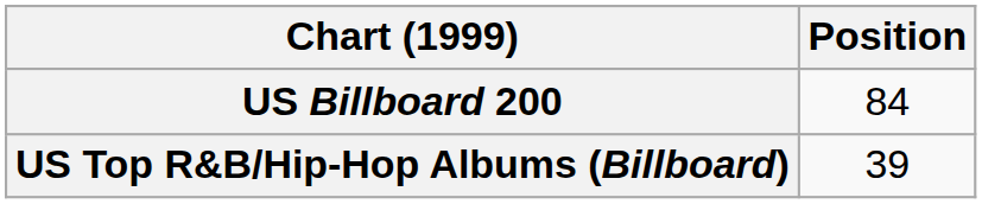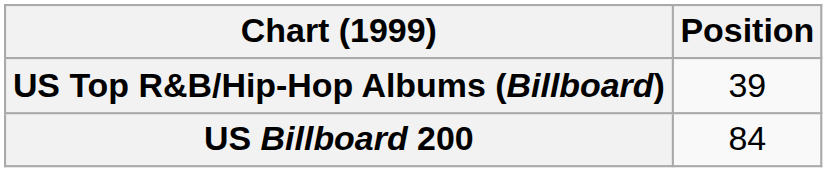 <table class="wikitable sortable plainrowheaders">
 <tr>
 <th>Chart (1999)</th>
 <th>Position</th>
 </tr>
 <tr>
+<th scope="row">US Top R&B/Hip-Hop Albums (<em>Billboard</em>)</th>
+<td align="center">39</td>
+</tr>
+<tr>
 <th scope="row">US <em>Billboard</em> 200</th>
 <td align="center">84</td>
 </tr>
-<tr>
-<th scope="row">US Top R&B/Hip-Hop Albums (<em>Billboard</em>)</th>
-<td align="center">39</td>
-</tr>
 </table>
